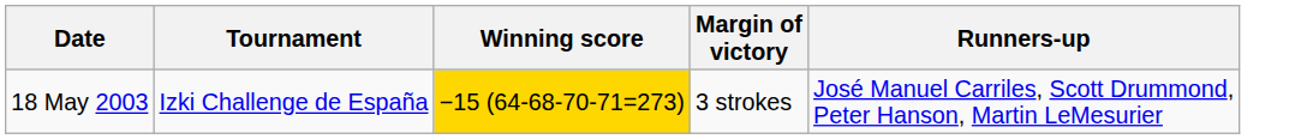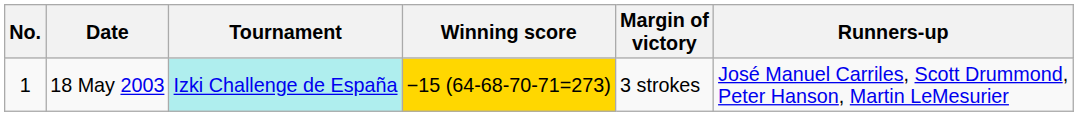 <table class="wikitable" style="font-size:95%;">
 <tr>
+<th>No.</th>
 <th>Date</th>
 <th>Tournament</th>
 <th>Winning score</th>
 <th>Margin of<br>victory</th>
 <th>Runners-up</th>
 </tr>
 <tr>
+<td align=center>1</td>
 <td align=right>18 May <a href='#'>2003</a></td>
-<td><a href='#'>Izki Challenge de España</a></td>
+<td style="background: paleturquoise;"><a href='#'>Izki Challenge de España</a></td>
 <td style="background: gold;">−15 (64-68-70-71=273)</td>
 <td>3 strokes</td>
 <td> <a href='#'>José Manuel Carriles</a>,  <a href='#'>Scott Drummond</a>,<br> <a href='#'>Peter Hanson</a>,  <a href='#'>Martin LeMesurier</a></td>
 </tr>
 </table>
